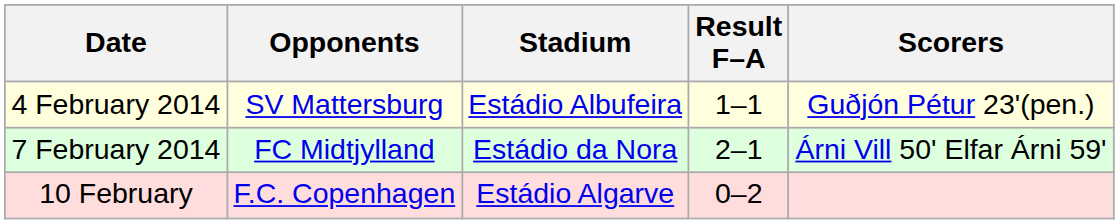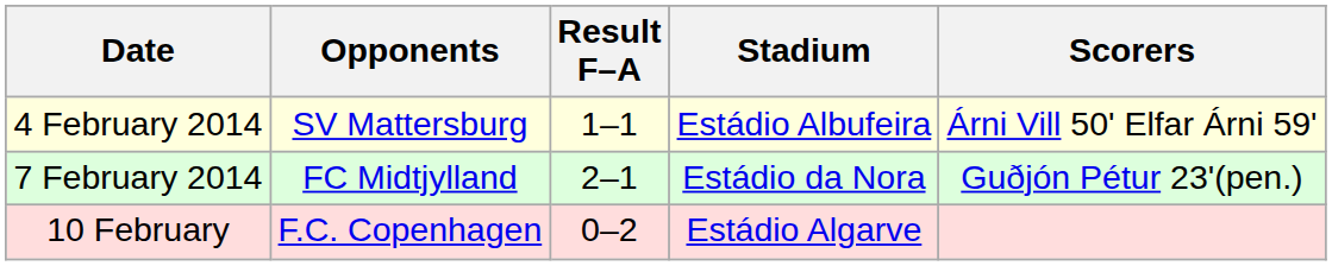 <table class="wikitable" style="text-align:center">
 <tr>
 <th>Date</th>
 <th>Opponents</th>
+<th>Result<br>F–A</th>
 <th>Stadium</th>
-<th>Result<br>F–A</th>
 <th>Scorers</th>
 </tr>
 <tr bgcolor="#ffffdd">
 <td>4 February 2014</td>
 <td><a href='#'>SV Mattersburg</a></td>
+<td>1–1</td>
 <td><a href='#'>Estádio Albufeira</a></td>
-<td>1–1</td>
-<td><a href='#'>Guðjón Pétur</a> 23'(pen.)</td>
+<td><a href='#'>Árni Vill</a> 50' Elfar Árni 59'</td>
 </tr>
 <tr bgcolor="#ddffdd">
 <td>7 February 2014</td>
 <td><a href='#'>FC Midtjylland</a></td>
+<td>2–1</td>
 <td><a href='#'>Estádio da Nora</a></td>
-<td>2–1</td>
-<td><a href='#'>Árni Vill</a> 50' Elfar Árni 59'</td>
+<td><a href='#'>Guðjón Pétur</a> 23'(pen.)</td>
 </tr>
 <tr bgcolor="#ffdddd">
 <td>10 February</td>
 <td><a href='#'>F.C. Copenhagen</a></td>
+<td>0–2</td>
 <td><a href='#'>Estádio Algarve</a></td>
-<td>0–2</td>
 <td></td>
 </tr>
 </table>
